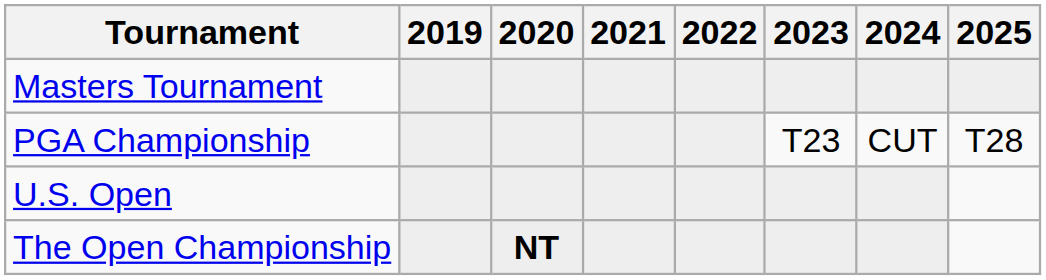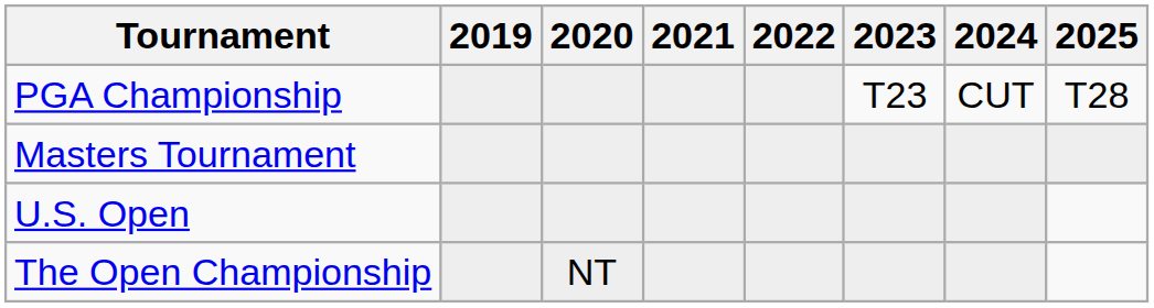 <table class="wikitable" style="font-size:95%;text-align:center;">
 <tr>
 <th>Tournament</th>
 <th>2019</th>
 <th>2020</th>
 <th>2021</th>
 <th>2022</th>
 <th>2023</th>
 <th>2024</th>
 <th>2025</th>
 </tr>
 <tr>
+<td align=left><a href='#'>PGA Championship</a></td>
+<td style="background:#eeeeee;"></td>
+<td style="background:#eeeeee;"></td>
+<td style="background:#eeeeee;"></td>
+<td style="background:#eeeeee;"></td>
+<td>T23</td>
+<td>CUT</td>
+<td>T28</td>
+</tr>
+<tr>
 <td align=left><a href='#'>Masters Tournament</a></td>
 <td style="background:#eeeeee;"></td>
 <td style="background:#eeeeee;"></td>
 <td style="background:#eeeeee;"></td>
 <td style="background:#eeeeee;"></td>
 <td style="background:#eeeeee;"></td>
 <td style="background:#eeeeee;"></td>
 <td style="background:#eeeeee;"></td>
-</tr>
-<tr>
-<td align=left><a href='#'>PGA Championship</a></td>
-<td style="background:#eeeeee;"></td>
-<td style="background:#eeeeee;"></td>
-<td style="background:#eeeeee;"></td>
-<td style="background:#eeeeee;"></td>
-<td>T23</td>
-<td>CUT</td>
-<td>T28</td>
 </tr>
 <tr>
 <td align=left><a href='#'>U.S. Open</a></td>
 <td style="background:#eeeeee;"></td>
 <td style="background:#eeeeee;"></td>
 <td style="background:#eeeeee;"></td>
 <td style="background:#eeeeee;"></td>
 <td style="background:#eeeeee;"></td>
 <td style="background:#eeeeee;"></td>
 <td></td>
 </tr>
 <tr>
 <td align=left><a href='#'>The Open Championship</a></td>
 <td style="background:#eeeeee;"></td>
-<td style="background:#eeeeee;"><strong>NT</strong></td>
+<td style="background:#eeeeee;">NT</td>
 <td style="background:#eeeeee;"></td>
 <td style="background:#eeeeee;"></td>
 <td style="background:#eeeeee;"></td>
 <td style="background:#eeeeee;"></td>
 <td></td>
 </tr>
 </table>
